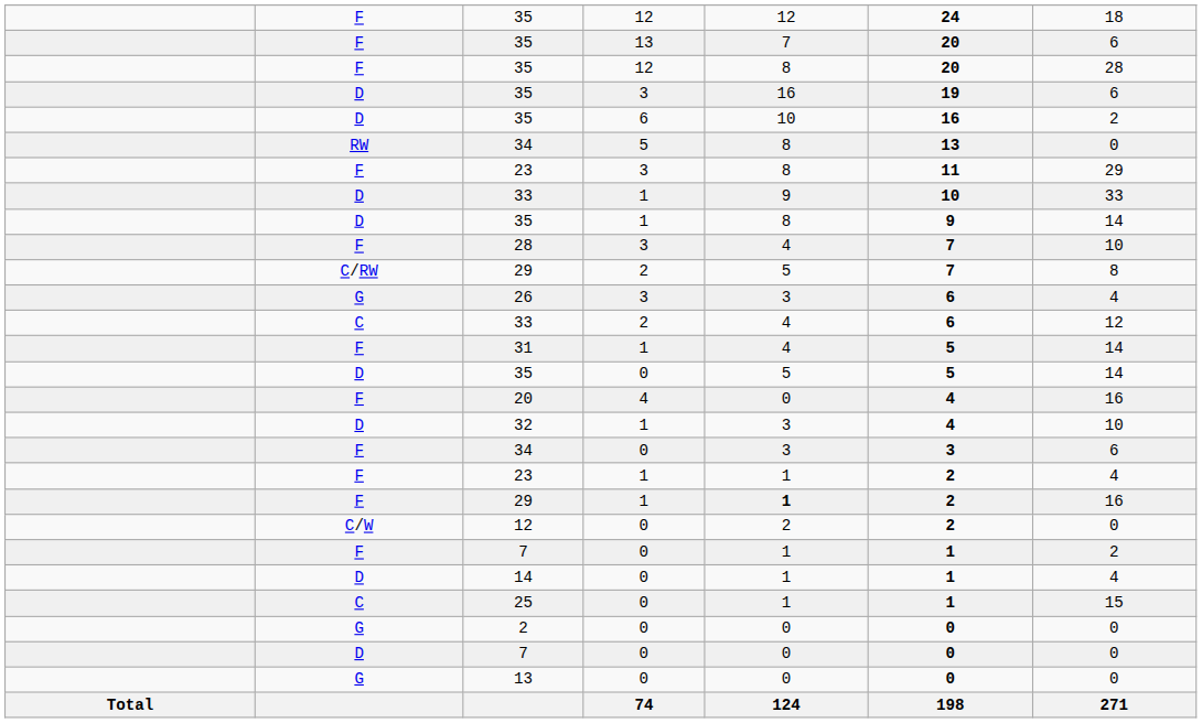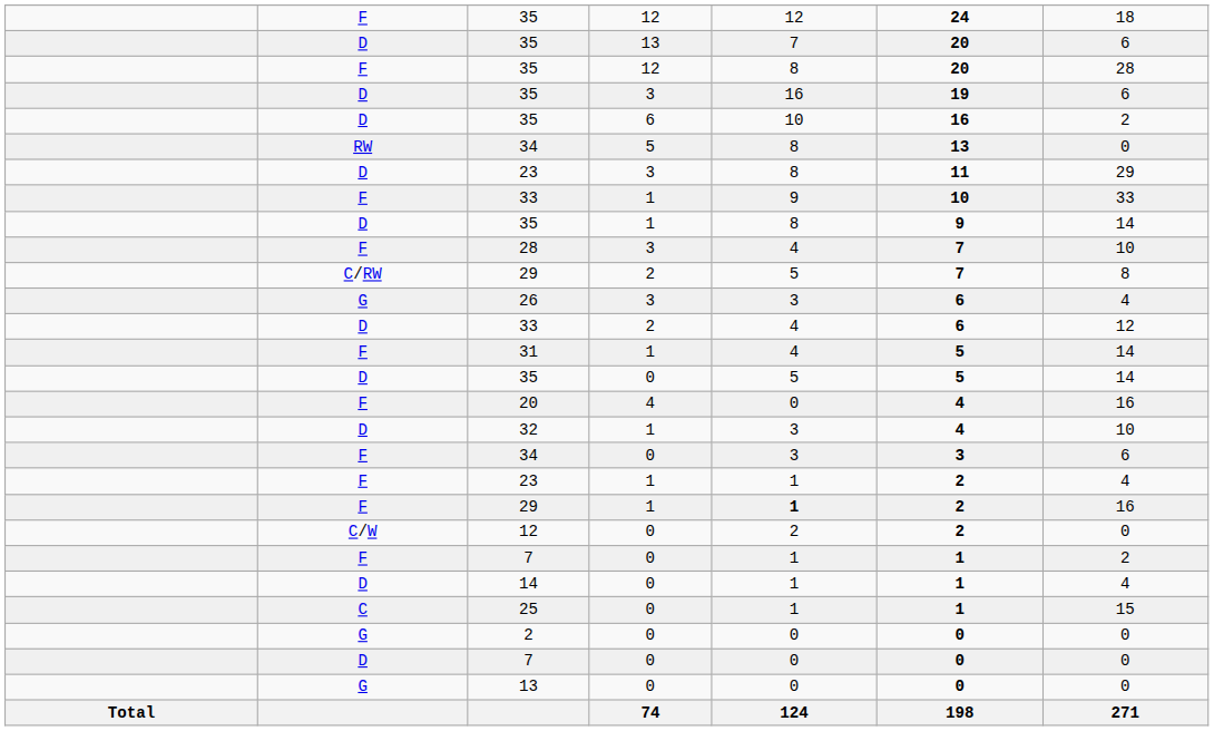 <table class="wikitable sortable" width ="50%">
 <tr align="center">
 </tr>
 <tr align="center" bgcolor="">
 <td></td>
 <td><a href='#'>F</a></td>
 <td>35</td>
 <td>12</td>
 <td>12</td>
 <td><strong>24</strong></td>
 <td>18</td>
 </tr>
 <tr align="center" bgcolor="f0f0f0">
 <td></td>
-<td><a href='#'>F</a></td>
+<td><a href='#'>D</a></td>
 <td>35</td>
 <td>13</td>
 <td>7</td>
 <td><strong>20</strong></td>
 <td>6</td>
 </tr>
 <tr align="center" bgcolor="">
 <td></td>
 <td><a href='#'>F</a></td>
 <td>35</td>
 <td>12</td>
 <td>8</td>
 <td><strong>20</strong></td>
 <td>28</td>
 </tr>
 <tr align="center" bgcolor="f0f0f0">
 <td></td>
 <td><a href='#'>D</a></td>
 <td>35</td>
 <td>3</td>
 <td>16</td>
 <td><strong>19</strong></td>
 <td>6</td>
 </tr>
 <tr align="center" bgcolor="">
 <td></td>
 <td><a href='#'>D</a></td>
 <td>35</td>
 <td>6</td>
 <td>10</td>
 <td><strong>16</strong></td>
 <td>2</td>
 </tr>
 <tr align="center" bgcolor="f0f0f0">
 <td></td>
 <td><a href='#'>RW</a></td>
 <td>34</td>
 <td>5</td>
 <td>8</td>
 <td><strong>13</strong></td>
 <td>0</td>
 </tr>
 <tr align="center" bgcolor="">
 <td></td>
-<td><a href='#'>F</a></td>
+<td><a href='#'>D</a></td>
 <td>23</td>
 <td>3</td>
 <td>8</td>
 <td><strong>11</strong></td>
 <td>29</td>
 </tr>
 <tr align="center" bgcolor="f0f0f0">
 <td></td>
-<td><a href='#'>D</a></td>
+<td><a href='#'>F</a></td>
 <td>33</td>
 <td>1</td>
 <td>9</td>
 <td><strong>10</strong></td>
 <td>33</td>
 </tr>
 <tr align="center" bgcolor="">
 <td></td>
 <td><a href='#'>D</a></td>
 <td>35</td>
 <td>1</td>
 <td>8</td>
 <td><strong>9</strong></td>
 <td>14</td>
 </tr>
 <tr align="center" bgcolor="f0f0f0">
 <td></td>
 <td><a href='#'>F</a></td>
 <td>28</td>
 <td>3</td>
 <td>4</td>
 <td><strong>7</strong></td>
 <td>10</td>
 </tr>
 <tr align="center" bgcolor="">
 <td></td>
 <td><a href='#'>C</a>/<a href='#'>RW</a></td>
 <td>29</td>
 <td>2</td>
 <td>5</td>
 <td><strong>7</strong></td>
 <td>8</td>
 </tr>
 <tr align="center" bgcolor="f0f0f0">
 <td></td>
 <td><a href='#'>G</a></td>
 <td>26</td>
 <td>3</td>
 <td>3</td>
 <td><strong>6</strong></td>
 <td>4</td>
 </tr>
 <tr align="center" bgcolor="">
 <td></td>
-<td><a href='#'>C</a></td>
+<td><a href='#'>D</a></td>
 <td>33</td>
 <td>2</td>
 <td>4</td>
 <td><strong>6</strong></td>
 <td>12</td>
 </tr>
 <tr align="center" bgcolor="f0f0f0">
 <td></td>
 <td><a href='#'>F</a></td>
 <td>31</td>
 <td>1</td>
 <td>4</td>
 <td><strong>5</strong></td>
 <td>14</td>
 </tr>
 <tr align="center" bgcolor="">
 <td></td>
 <td><a href='#'>D</a></td>
 <td>35</td>
 <td>0</td>
 <td>5</td>
 <td><strong>5</strong></td>
 <td>14</td>
 </tr>
 <tr align="center" bgcolor="f0f0f0">
 <td></td>
 <td><a href='#'>F</a></td>
 <td>20</td>
 <td>4</td>
 <td>0</td>
 <td><strong>4</strong></td>
 <td>16</td>
 </tr>
 <tr align="center" bgcolor="">
 <td></td>
 <td><a href='#'>D</a></td>
 <td>32</td>
 <td>1</td>
 <td>3</td>
 <td><strong>4</strong></td>
 <td>10</td>
 </tr>
 <tr align="center" bgcolor="f0f0f0">
 <td></td>
 <td><a href='#'>F</a></td>
 <td>34</td>
 <td>0</td>
 <td>3</td>
 <td><strong>3</strong></td>
 <td>6</td>
 </tr>
 <tr align="center" bgcolor="">
 <td></td>
 <td><a href='#'>F</a></td>
 <td>23</td>
 <td>1</td>
 <td>1</td>
 <td><strong>2</strong></td>
 <td>4</td>
 </tr>
 <tr align="center" bgcolor="f0f0f0">
 <td></td>
 <td><a href='#'>F</a></td>
 <td>29</td>
 <td>1</td>
 <td><strong>1</strong></td>
 <td><strong>2</strong></td>
 <td>16</td>
 </tr>
 <tr align="center" bgcolor="">
 <td></td>
 <td><a href='#'>C</a>/<a href='#'>W</a></td>
 <td>12</td>
 <td>0</td>
 <td>2</td>
 <td><strong>2</strong></td>
 <td>0</td>
 </tr>
 <tr align="center" bgcolor="f0f0f0">
 <td></td>
 <td><a href='#'>F</a></td>
 <td>7</td>
 <td>0</td>
 <td>1</td>
 <td><strong>1</strong></td>
 <td>2</td>
 </tr>
 <tr align="center" bgcolor="">
 <td></td>
 <td><a href='#'>D</a></td>
 <td>14</td>
 <td>0</td>
 <td>1</td>
 <td><strong>1</strong></td>
 <td>4</td>
 </tr>
 <tr align="center" bgcolor="f0f0f0">
 <td></td>
 <td><a href='#'>C</a></td>
 <td>25</td>
 <td>0</td>
 <td>1</td>
 <td><strong>1</strong></td>
 <td>15</td>
 </tr>
 <tr align="center" bgcolor="">
 <td></td>
 <td><a href='#'>G</a></td>
 <td>2</td>
 <td>0</td>
 <td>0</td>
 <td><strong>0</strong></td>
 <td>0</td>
 </tr>
 <tr align="center" bgcolor="f0f0f0">
 <td></td>
 <td><a href='#'>D</a></td>
 <td>7</td>
 <td>0</td>
 <td>0</td>
 <td><strong>0</strong></td>
 <td>0</td>
 </tr>
 <tr align="center" bgcolor="">
 <td></td>
 <td><a href='#'>G</a></td>
 <td>13</td>
 <td>0</td>
 <td>0</td>
 <td><strong>0</strong></td>
 <td>0</td>
 </tr>
 <tr>
 <th>Total</th>
 <th></th>
 <th></th>
 <th>74</th>
 <th>124</th>
 <th>198</th>
 <th>271</th>
 </tr>
 </table>
